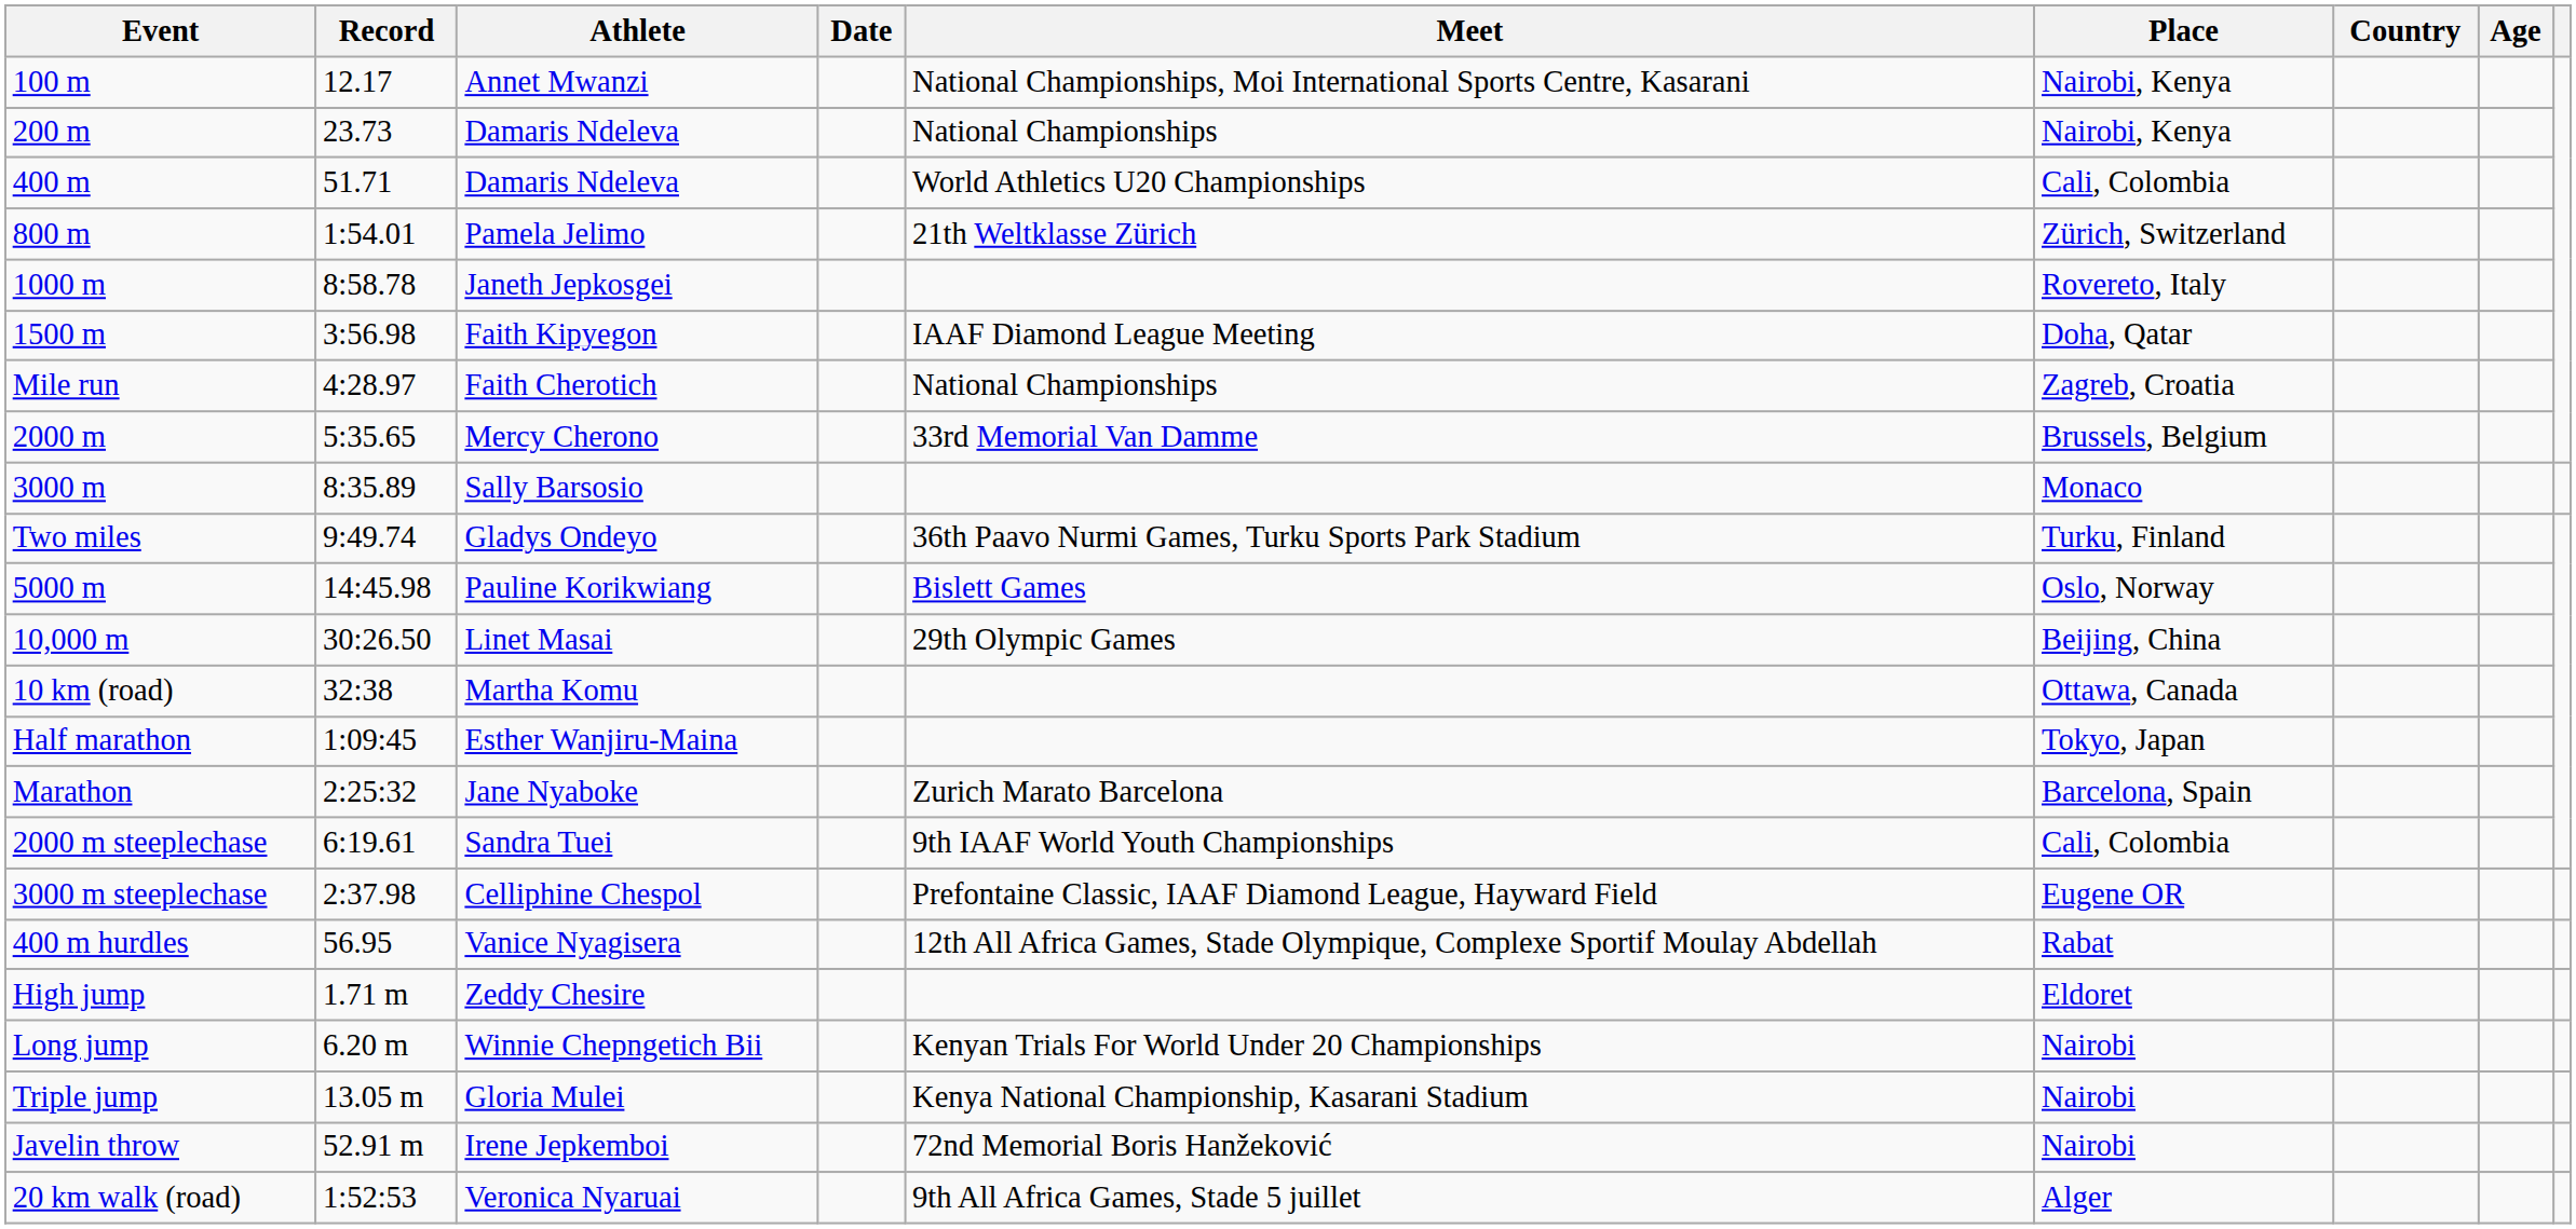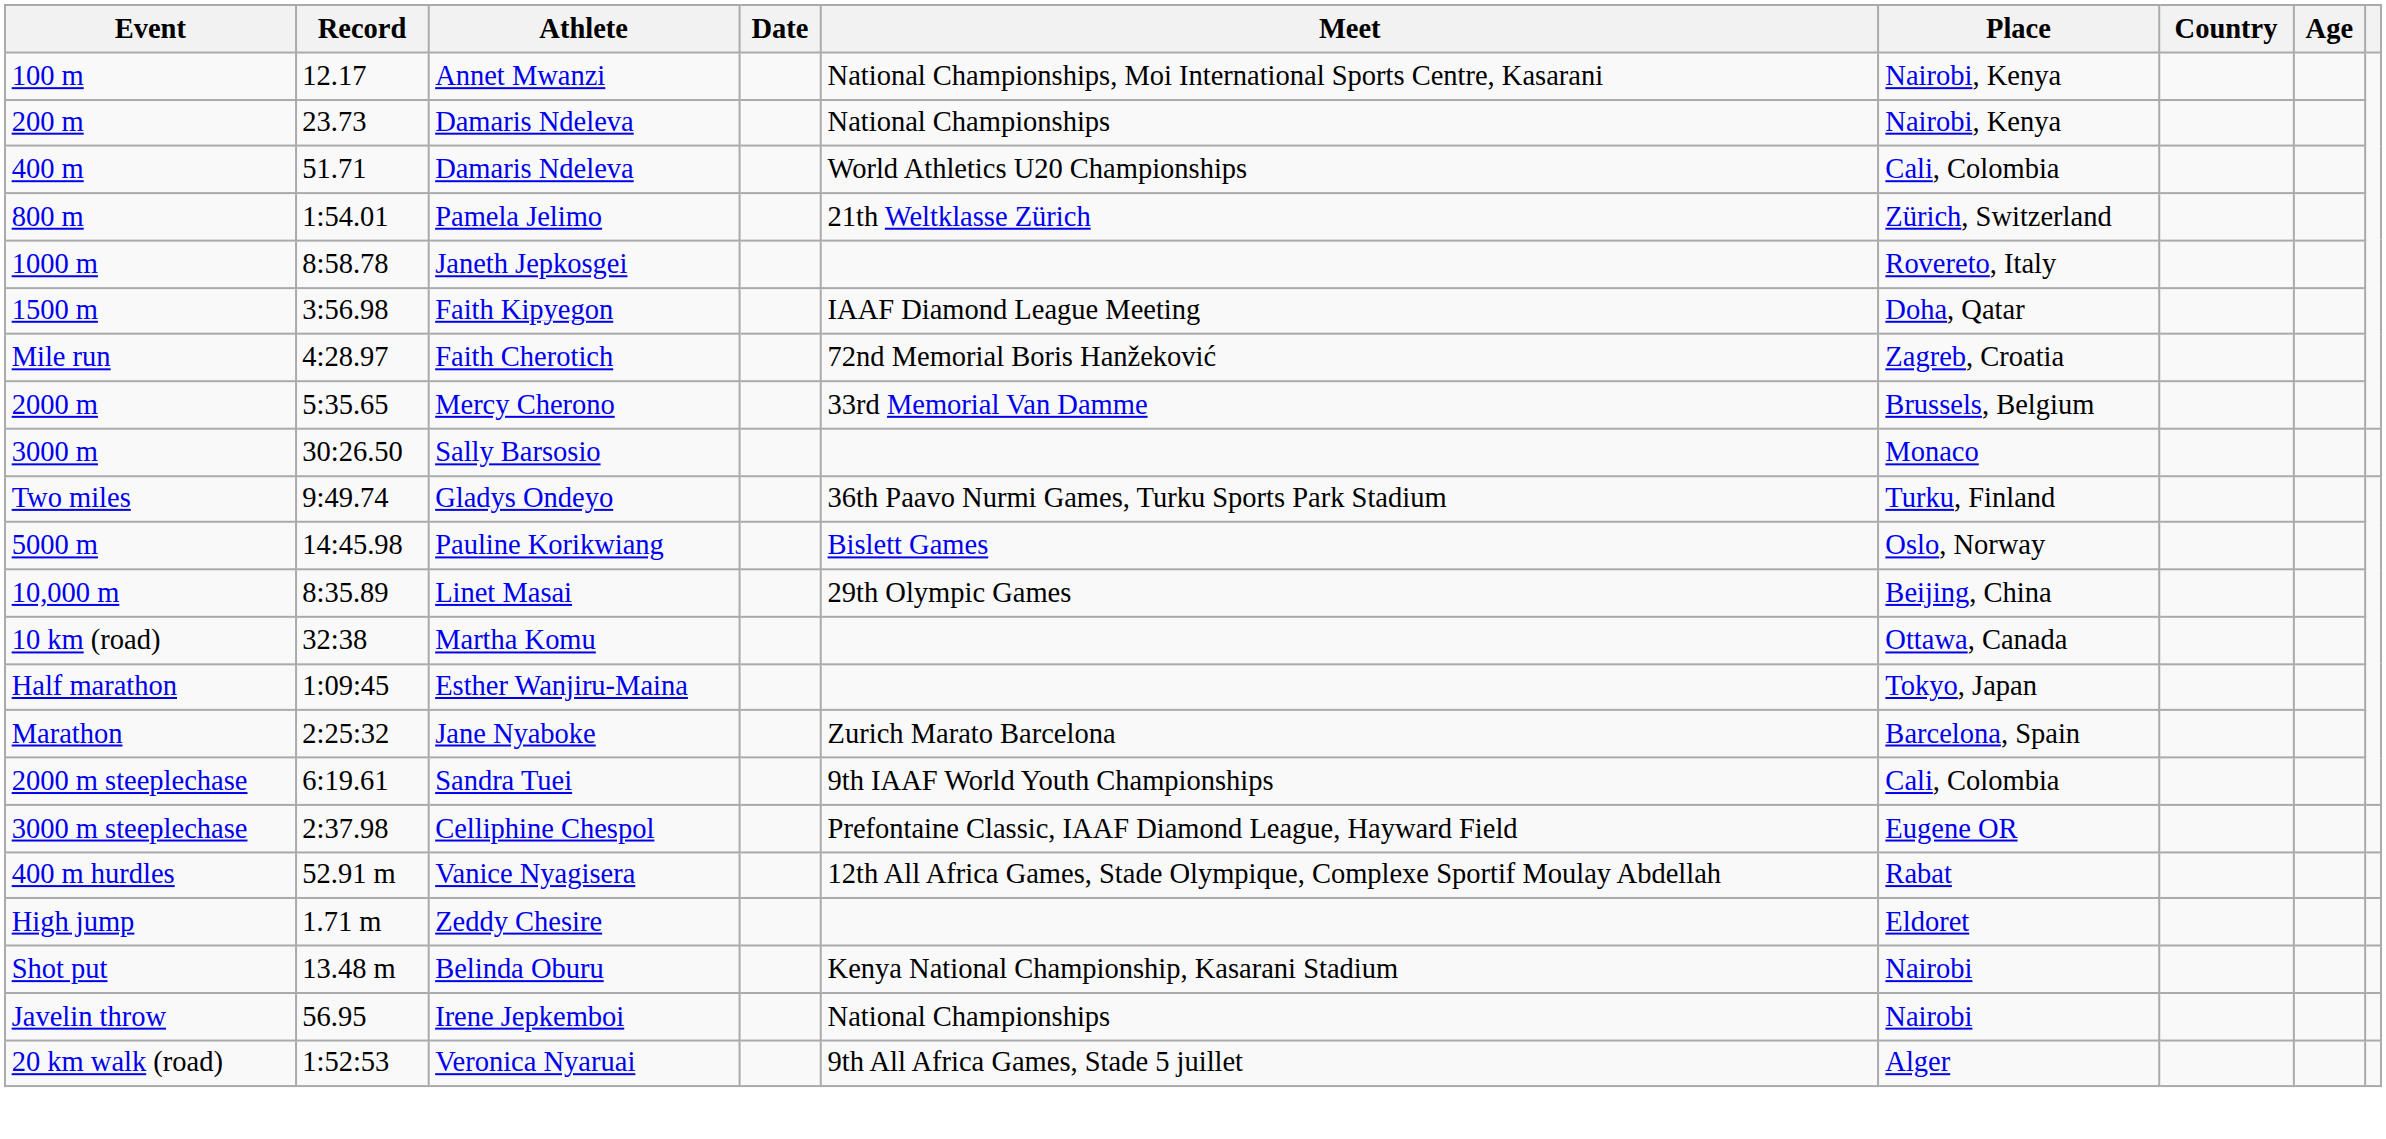 <table class="wikitable sortable" style="font-size: 90%; width: 95%;">
 <tr>
 <th>Event</th>
 <th>Record</th>
 <th>Athlete</th>
 <th>Date</th>
 <th>Meet</th>
 <th>Place</th>
 <th>Country</th>
 <th>Age</th>
 <th></th>
 </tr>
 <tr>
 <td><a href='#'>100 m</a></td>
 <td>12.17 </td>
 <td><a href='#'>Annet Mwanzi</a></td>
 <td></td>
 <td>National Championships, Moi International Sports Centre, Kasarani</td>
 <td><a href='#'>Nairobi</a>, Kenya</td>
 <td></td>
 <td></td>
 </tr>
 <tr>
 <td><a href='#'>200 m</a></td>
 <td>23.73 </td>
 <td><a href='#'>Damaris Ndeleva</a></td>
 <td></td>
 <td>National Championships</td>
 <td><a href='#'>Nairobi</a>, Kenya</td>
 <td></td>
 <td></td>
 </tr>
 <tr>
 <td><a href='#'>400 m</a></td>
 <td>51.71</td>
 <td><a href='#'>Damaris Ndeleva</a></td>
 <td></td>
 <td>World Athletics U20 Championships</td>
 <td><a href='#'>Cali</a>, Colombia</td>
 <td></td>
 <td></td>
 </tr>
 <tr>
 <td><a href='#'>800 m</a></td>
 <td>1:54.01</td>
 <td><a href='#'>Pamela Jelimo</a></td>
 <td></td>
 <td>21th <a href='#'>Weltklasse Zürich</a></td>
 <td><a href='#'>Zürich</a>, Switzerland</td>
 <td></td>
 <td></td>
 </tr>
 <tr>
 <td><a href='#'>1000 m</a></td>
 <td>8:58.78</td>
 <td><a href='#'>Janeth Jepkosgei</a></td>
 <td></td>
 <td></td>
 <td><a href='#'>Rovereto</a>, Italy</td>
 <td></td>
 <td></td>
 </tr>
 <tr>
 <td><a href='#'>1500 m</a></td>
 <td>3:56.98</td>
 <td><a href='#'>Faith Kipyegon</a></td>
 <td></td>
 <td>IAAF Diamond League Meeting</td>
 <td><a href='#'>Doha</a>, Qatar</td>
 <td></td>
 <td></td>
 </tr>
 <tr>
 <td><a href='#'>Mile run</a></td>
 <td>4:28.97</td>
 <td><a href='#'>Faith Cherotich</a></td>
 <td></td>
-<td>National Championships</td>
+<td>72nd Memorial Boris Hanžeković</td>
 <td><a href='#'>Zagreb</a>, Croatia</td>
 <td></td>
 <td></td>
 </tr>
 <tr>
 <td><a href='#'>2000 m</a></td>
 <td>5:35.65</td>
 <td><a href='#'>Mercy Cherono</a></td>
 <td></td>
 <td>33rd <a href='#'>Memorial Van Damme</a></td>
 <td><a href='#'>Brussels</a>, Belgium</td>
 <td></td>
 <td></td>
 </tr>
 <tr>
 <td><a href='#'>3000 m</a></td>
-<td>8:35.89</td>
+<td>30:26.50</td>
 <td><a href='#'>Sally Barsosio</a></td>
 <td></td>
 <td></td>
 <td><a href='#'>Monaco</a></td>
 <td></td>
 <td></td>
 <td></td>
 </tr>
 <tr>
 <td><a href='#'>Two miles</a></td>
 <td>9:49.74</td>
 <td><a href='#'>Gladys Ondeyo</a></td>
 <td></td>
 <td>36th Paavo Nurmi Games, Turku Sports Park Stadium</td>
 <td><a href='#'>Turku</a>, Finland</td>
 <td></td>
 <td></td>
 </tr>
 <tr>
 <td><a href='#'>5000 m</a></td>
 <td>14:45.98</td>
 <td><a href='#'>Pauline Korikwiang</a></td>
 <td></td>
 <td><a href='#'>Bislett Games</a></td>
 <td><a href='#'>Oslo</a>, Norway</td>
 <td></td>
 <td></td>
 </tr>
 <tr>
 <td><a href='#'>10,000 m</a></td>
-<td>30:26.50</td>
+<td>8:35.89</td>
 <td><a href='#'>Linet Masai</a></td>
 <td></td>
 <td>29th Olympic Games</td>
 <td><a href='#'>Beijing</a>, China</td>
 <td></td>
 <td></td>
 </tr>
 <tr>
 <td><a href='#'>10 km</a> (road)</td>
 <td>32:38</td>
 <td><a href='#'>Martha Komu</a></td>
 <td></td>
 <td></td>
 <td><a href='#'>Ottawa</a>, Canada</td>
 <td></td>
 <td></td>
 </tr>
 <tr>
 <td><a href='#'>Half marathon</a></td>
 <td>1:09:45</td>
 <td><a href='#'>Esther Wanjiru-Maina</a></td>
 <td></td>
 <td></td>
 <td><a href='#'>Tokyo</a>, Japan</td>
 <td></td>
 <td></td>
 </tr>
 <tr>
 <td><a href='#'>Marathon</a></td>
 <td>2:25:32</td>
 <td><a href='#'>Jane Nyaboke</a></td>
 <td></td>
 <td>Zurich Marato Barcelona</td>
 <td><a href='#'>Barcelona</a>, Spain</td>
 <td></td>
 <td></td>
 </tr>
 <tr>
 <td><a href='#'>2000 m steeplechase</a></td>
 <td>6:19.61</td>
 <td><a href='#'>Sandra Tuei</a></td>
 <td></td>
 <td>9th IAAF World Youth Championships</td>
 <td><a href='#'>Cali</a>, Colombia</td>
 <td></td>
 <td></td>
 </tr>
 <tr>
 <td><a href='#'>3000 m steeplechase</a></td>
 <td>2:37.98</td>
 <td><a href='#'>Celliphine Chespol</a></td>
 <td></td>
 <td>Prefontaine Classic, IAAF Diamond League, Hayward Field</td>
 <td><a href='#'>Eugene OR</a></td>
 <td></td>
 <td></td>
 <td></td>
 </tr>
 <tr>
 <td><a href='#'>400 m hurdles</a></td>
-<td>56.95</td>
+<td>52.91 m </td>
 <td><a href='#'>Vanice Nyagisera</a></td>
 <td></td>
 <td>12th All Africa Games, Stade Olympique, Complexe Sportif Moulay Abdellah</td>
 <td><a href='#'>Rabat</a></td>
 <td></td>
 <td></td>
 <td></td>
 </tr>
 <tr>
 <td><a href='#'>High jump</a></td>
 <td>1.71 m </td>
 <td><a href='#'>Zeddy Chesire</a></td>
 <td></td>
 <td></td>
 <td><a href='#'>Eldoret</a></td>
 <td></td>
 <td></td>
 <td></td>
 </tr>
 <tr>
-<td><a href='#'>Long jump</a></td>
-<td>6.20 m </td>
-<td><a href='#'>Winnie Chepngetich Bii</a></td>
-<td></td>
-<td>Kenyan Trials For World Under 20 Championships</td>
-<td><a href='#'>Nairobi</a></td>
-<td></td>
-<td></td>
-<td></td>
-</tr>
-<tr>
-<td><a href='#'>Triple jump</a></td>
-<td>13.05 m </td>
-<td><a href='#'>Gloria Mulei</a></td>
+<td><a href='#'>Shot put</a></td>
+<td>13.48 m </td>
+<td><a href='#'>Belinda Oburu</a></td>
 <td></td>
 <td>Kenya National Championship, Kasarani Stadium</td>
 <td><a href='#'>Nairobi</a></td>
 <td></td>
 <td></td>
 <td></td>
 </tr>
 <tr>
 <td><a href='#'>Javelin throw</a></td>
-<td>52.91 m </td>
+<td>56.95</td>
 <td><a href='#'>Irene Jepkemboi</a></td>
 <td></td>
-<td>72nd Memorial Boris Hanžeković</td>
+<td>National Championships</td>
 <td><a href='#'>Nairobi</a></td>
 <td></td>
 <td></td>
 <td></td>
 </tr>
 <tr>
 <td><a href='#'>20 km walk</a> (road)</td>
 <td>1:52:53</td>
 <td><a href='#'>Veronica Nyaruai</a></td>
 <td></td>
 <td>9th All Africa Games, Stade 5 juillet</td>
 <td><a href='#'>Alger</a></td>
 <td></td>
 <td></td>
 <td></td>
 </tr>
 </table>
